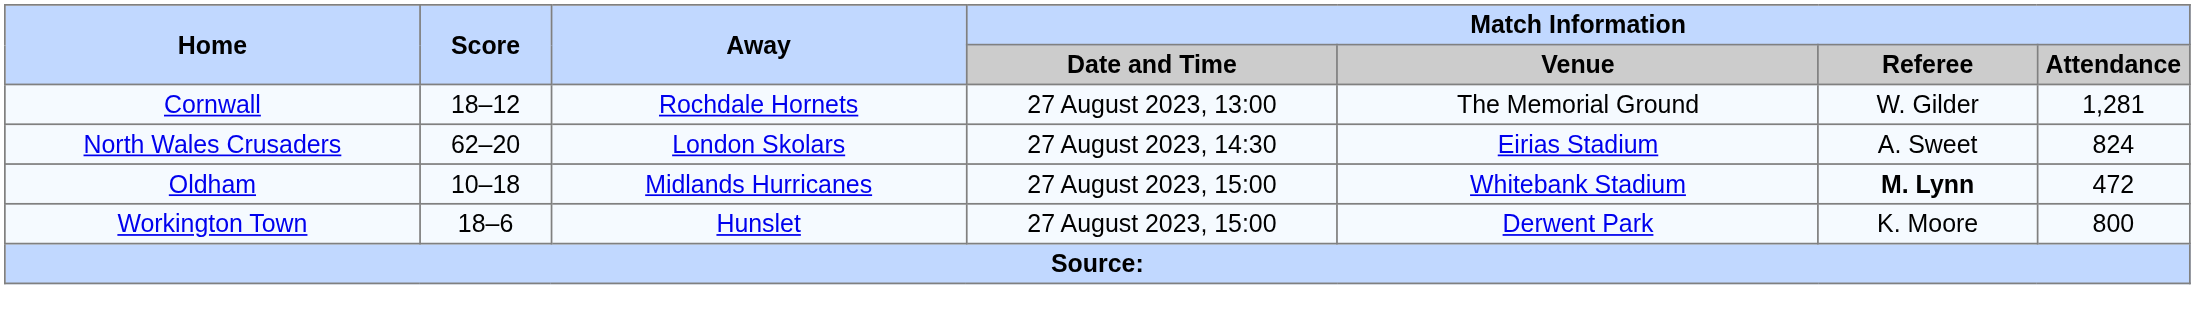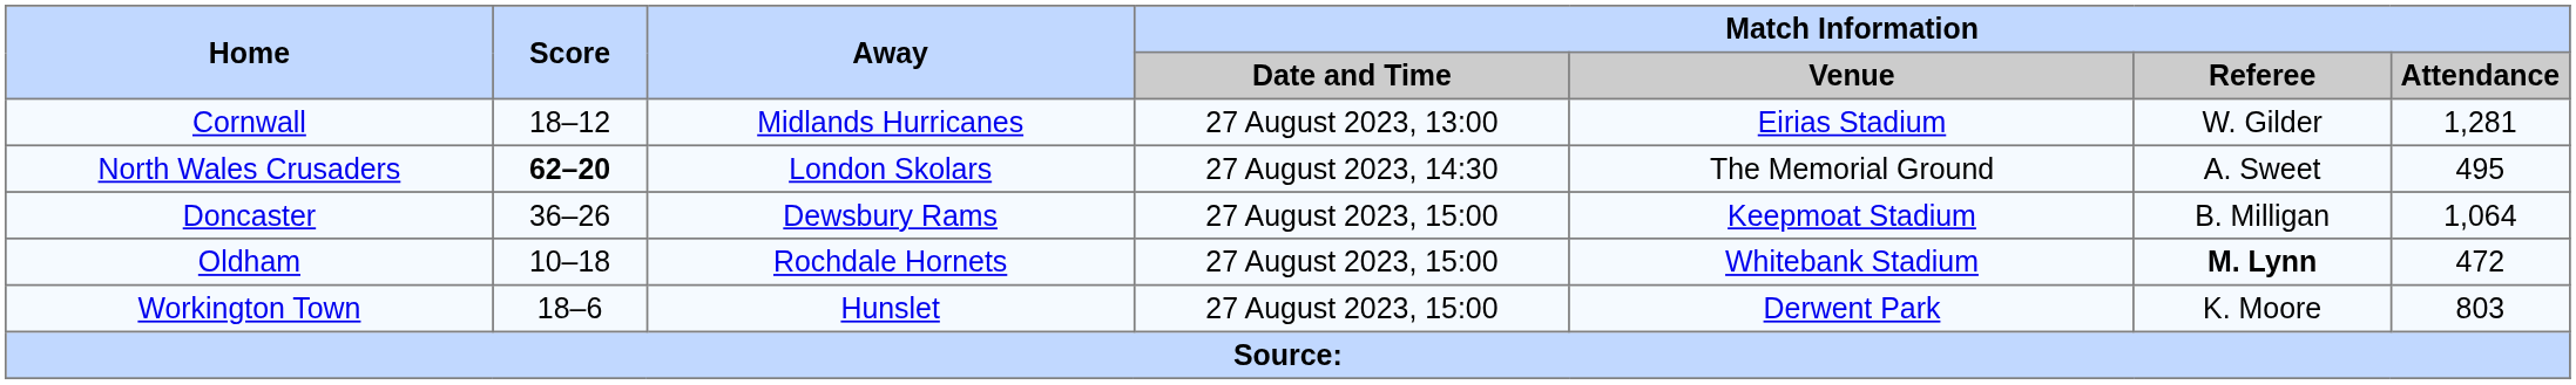 <table border=1 style="border-collapse:collapse; font-size:90%; text-align:center;" cellpadding=3 cellspacing=0 width=100%>
 <tr bgcolor=#C1D8FF>
 <th scope="col" rowspan=2 width=19%>Home</th>
 <th scope="col" rowspan=2 width=6%>Score</th>
 <th scope="col" rowspan=2 width=19%>Away</th>
 <th colspan=4>Match Information</th>
 </tr>
 <tr bgcolor=#CCCCCC>
 <th scope="col" width=17%>Date and Time</th>
 <th scope="col" width=22%>Venue</th>
 <th scope="col" width=10%>Referee</th>
 <th scope="col" width=7%>Attendance</th>
 </tr>
 <tr bgcolor=#F5FAFF>
 <td> <a href='#'>Cornwall</a></td>
 <td>18–12</td>
-<td> <a href='#'>Rochdale Hornets</a></td>
+<td> <a href='#'>Midlands Hurricanes</a></td>
 <td>27 August 2023, 13:00</td>
-<td>The Memorial Ground</td>
+<td><a href='#'>Eirias Stadium</a></td>
 <td>W. Gilder</td>
 <td>1,281</td>
 </tr>
 <tr bgcolor=#F5FAFF>
 <td>  <a href='#'>North Wales Crusaders</a></td>
-<td>62–20</td>
+<td><strong>62–20</strong></td>
 <td> <a href='#'>London Skolars</a></td>
 <td>27 August 2023, 14:30</td>
-<td><a href='#'>Eirias Stadium</a></td>
+<td>The Memorial Ground</td>
 <td>A. Sweet</td>
-<td>824</td>
+<td>495</td>
+</tr>
+<tr bgcolor=#F5FAFF>
+<td> <a href='#'>Doncaster</a></td>
+<td>36–26</td>
+<td> <a href='#'>Dewsbury Rams</a></td>
+<td>27 August 2023, 15:00</td>
+<td><a href='#'>Keepmoat Stadium</a></td>
+<td>B. Milligan</td>
+<td>1,064</td>
 </tr>
 <tr bgcolor=#F5FAFF>
 <td> <a href='#'>Oldham</a></td>
 <td>10–18</td>
-<td> <a href='#'>Midlands Hurricanes</a></td>
+<td> <a href='#'>Rochdale Hornets</a></td>
 <td>27 August 2023, 15:00</td>
 <td><a href='#'>Whitebank Stadium</a></td>
 <td><strong>M. Lynn</strong></td>
 <td>472</td>
 </tr>
 <tr bgcolor=#F5FAFF>
 <td> <a href='#'>Workington Town</a></td>
 <td>18–6</td>
 <td> <a href='#'>Hunslet</a></td>
 <td>27 August 2023, 15:00</td>
 <td><a href='#'>Derwent Park</a></td>
 <td>K. Moore</td>
-<td>800</td>
+<td>803</td>
 </tr>
 <tr style="background:#c1d8ff;">
 <th colspan=7>Source:</th>
 </tr>
 </table>
